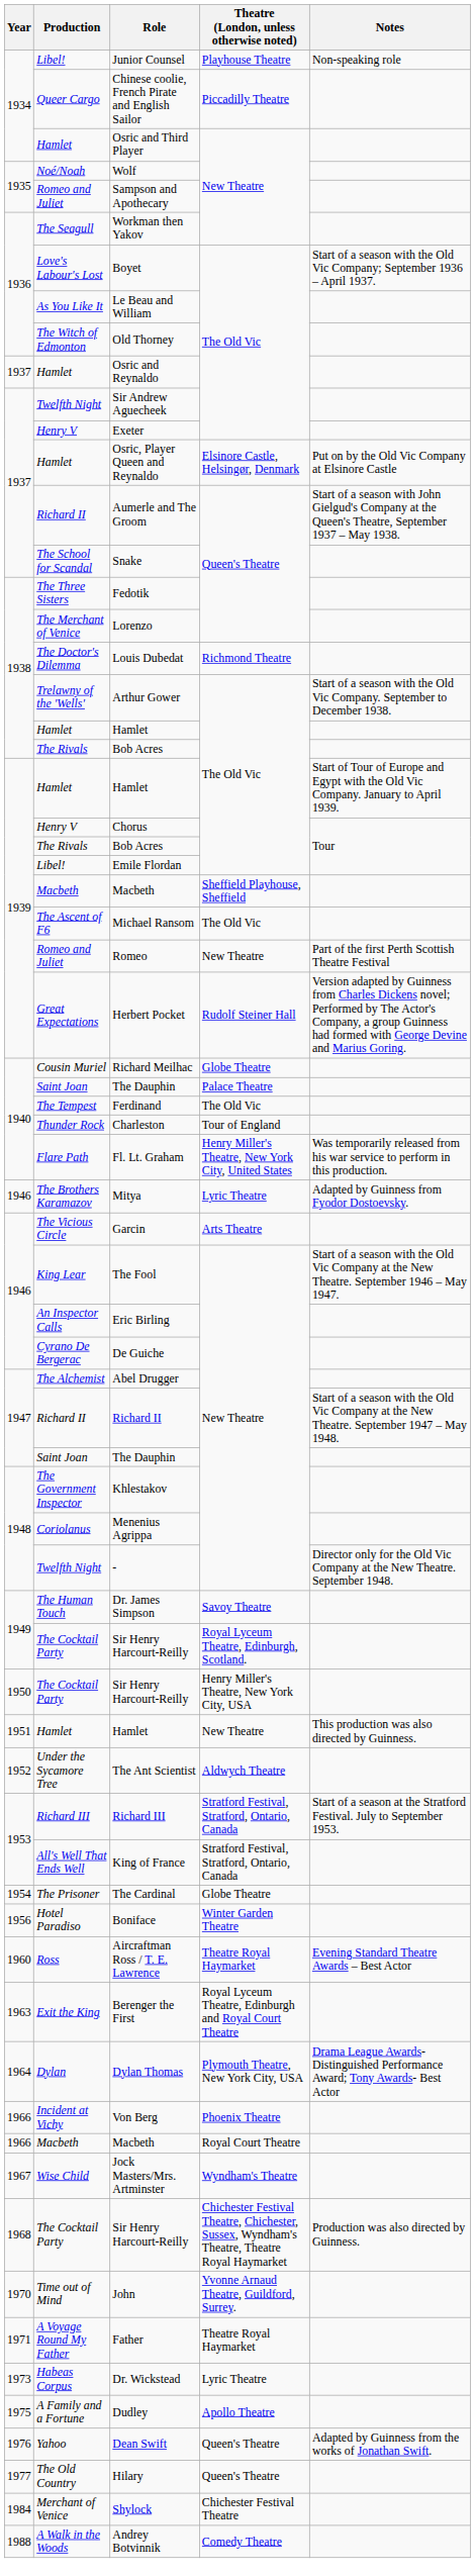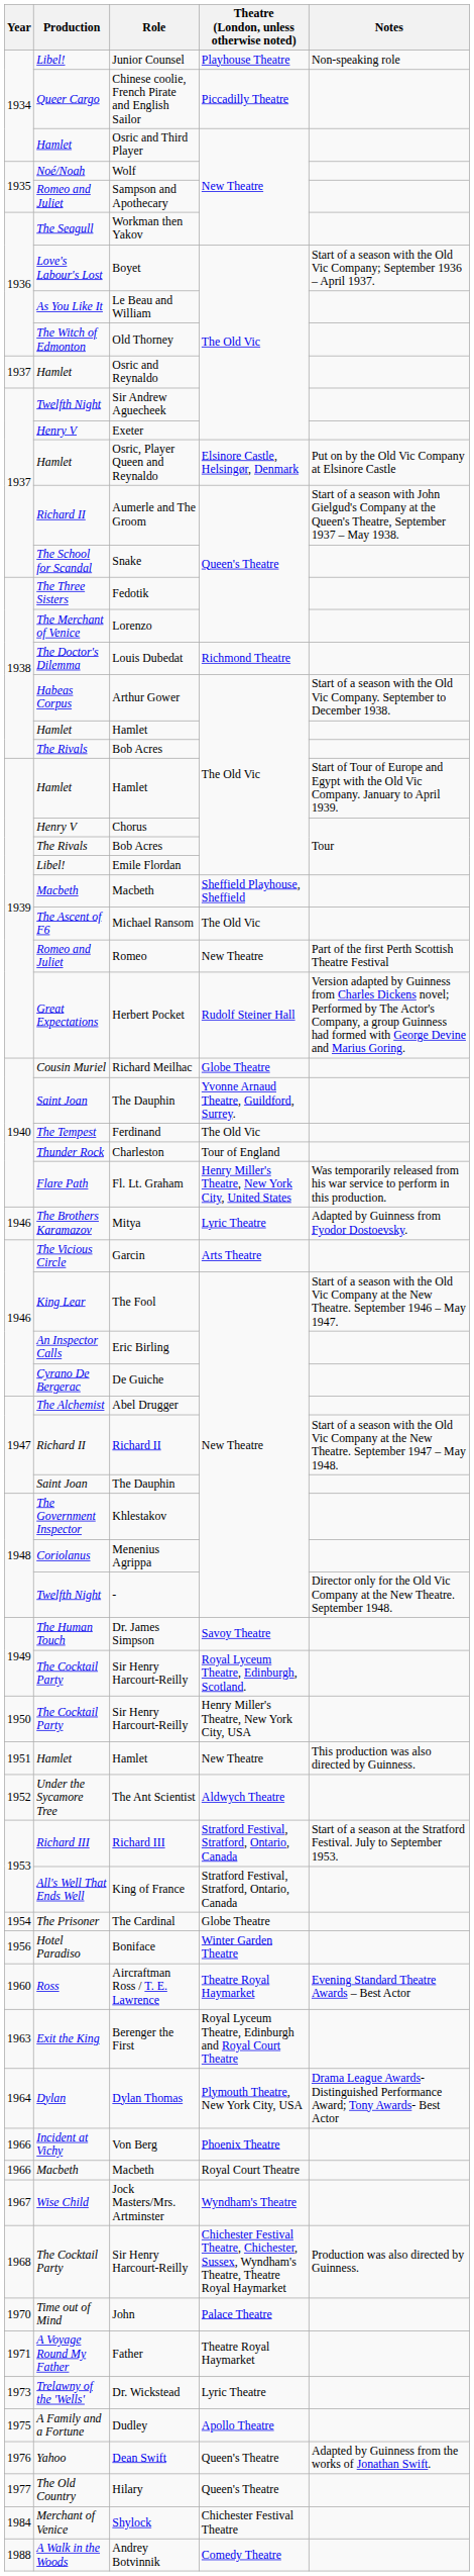 <table class="wikitable plainrowheaders sortable" style="margin-right: 0;">
 <tr>
 <th>Year</th>
 <th>Production</th>
 <th>Role</th>
 <th>Theatre<br>(London, unless otherwise noted)</th>
 <th class="unsortable">Notes</th>
 </tr>
 <tr>
 <td rowspan="3">1934</td>
 <td><em><a href='#'>Libel!</a></em></td>
 <td>Junior Counsel</td>
 <td><a href='#'>Playhouse Theatre</a></td>
 <td>Non-speaking role</td>
 </tr>
 <tr>
 <td><em><a href='#'>Queer Cargo</a></em></td>
 <td>Chinese coolie, French Pirate and English Sailor</td>
 <td><a href='#'>Piccadilly Theatre</a></td>
 <td></td>
 </tr>
 <tr>
 <td><em><a href='#'>Hamlet</a></em></td>
 <td>Osric and Third Player</td>
 <td rowspan="4"><a href='#'>New Theatre</a></td>
 <td></td>
 </tr>
 <tr>
 <td rowspan="2">1935</td>
 <td><em><a href='#'>Noé/Noah</a></em></td>
 <td>Wolf</td>
 <td></td>
 </tr>
 <tr>
 <td><em><a href='#'>Romeo and Juliet</a></em></td>
 <td>Sampson and Apothecary</td>
 <td></td>
 </tr>
 <tr>
 <td rowspan="4">1936</td>
 <td><em><a href='#'>The Seagull</a></em></td>
 <td>Workman then Yakov</td>
 <td></td>
 </tr>
 <tr>
 <td><em><a href='#'>Love's Labour's Lost</a></em></td>
 <td>Boyet</td>
 <td rowspan="6"><a href='#'>The Old Vic</a></td>
 <td>Start of a season with the Old Vic Company; September 1936 – April 1937.</td>
 </tr>
 <tr>
 <td><em><a href='#'>As You Like It</a></em></td>
 <td>Le Beau and William</td>
 <td></td>
 </tr>
 <tr>
 <td><em><a href='#'>The Witch of Edmonton</a></em></td>
 <td>Old Thorney</td>
 <td></td>
 </tr>
 <tr>
 <td>1937</td>
 <td><em>Hamlet</em></td>
 <td>Osric and Reynaldo</td>
 <td></td>
 </tr>
 <tr>
 <td rowspan="5">1937</td>
 <td><em><a href='#'>Twelfth Night</a></em></td>
 <td>Sir Andrew Aguecheek</td>
 <td></td>
 </tr>
 <tr>
 <td><em><a href='#'>Henry V</a></em></td>
 <td>Exeter</td>
 <td></td>
 </tr>
 <tr>
 <td><em>Hamlet</em></td>
 <td>Osric, Player Queen and Reynaldo</td>
 <td><a href='#'>Elsinore Castle</a>, <a href='#'>Helsingør</a>, <a href='#'>Denmark</a></td>
 <td>Put on by the Old Vic Company at Elsinore Castle</td>
 </tr>
 <tr>
 <td><em><a href='#'>Richard II</a></em></td>
 <td>Aumerle and The Groom</td>
 <td rowspan="4"><a href='#'>Queen's Theatre</a></td>
 <td>Start of a season with John Gielgud's Company at the Queen's Theatre, September 1937 – May 1938.</td>
 </tr>
 <tr>
 <td><em><a href='#'>The School for Scandal</a></em></td>
 <td>Snake</td>
 <td></td>
 </tr>
 <tr>
 <td rowspan="6">1938</td>
 <td><em><a href='#'>The Three Sisters</a></em></td>
 <td>Fedotik</td>
 <td></td>
 </tr>
 <tr>
 <td><em><a href='#'>The Merchant of Venice</a></em></td>
 <td>Lorenzo</td>
 <td></td>
 </tr>
 <tr>
 <td><em><a href='#'>The Doctor's Dilemma</a></em></td>
 <td>Louis Dubedat</td>
 <td><a href='#'>Richmond Theatre</a></td>
 <td></td>
 </tr>
 <tr>
-<td><em><a href='#'>Trelawny of the 'Wells'</a></em></td>
+<td><em><a href='#'>Habeas Corpus</a></em></td>
 <td>Arthur Gower</td>
 <td rowspan="7">The Old Vic</td>
 <td>Start of a season with the Old Vic Company. September to December 1938.</td>
 </tr>
 <tr>
 <td><em>Hamlet</em></td>
 <td>Hamlet</td>
 <td></td>
 </tr>
 <tr>
 <td><em><a href='#'>The Rivals</a></em></td>
 <td>Bob Acres</td>
 <td></td>
 </tr>
 <tr>
 <td rowspan="8">1939</td>
 <td><em>Hamlet</em></td>
 <td>Hamlet</td>
 <td>Start of Tour of Europe and Egypt with the Old Vic Company. January to April 1939.</td>
 </tr>
 <tr>
 <td><em>Henry V</em></td>
 <td>Chorus</td>
 <td rowspan="3">Tour</td>
 </tr>
 <tr>
 <td><em>The Rivals</em></td>
 <td>Bob Acres</td>
 </tr>
 <tr>
 <td><em>Libel!</em></td>
 <td>Emile Flordan</td>
 </tr>
 <tr>
 <td><em><a href='#'>Macbeth</a></em></td>
 <td>Macbeth</td>
 <td><a href='#'>Sheffield Playhouse</a>, <a href='#'>Sheffield</a></td>
 <td></td>
 </tr>
 <tr>
 <td><em><a href='#'>The Ascent of F6</a></em></td>
 <td>Michael Ransom</td>
 <td>The Old Vic</td>
 <td></td>
 </tr>
 <tr>
 <td><em><a href='#'>Romeo and Juliet</a></em></td>
 <td>Romeo</td>
 <td>New Theatre</td>
 <td>Part of the first Perth Scottish Theatre Festival</td>
 </tr>
 <tr>
 <td><em><a href='#'>Great Expectations</a></em></td>
 <td>Herbert Pocket</td>
 <td><a href='#'>Rudolf Steiner Hall</a></td>
 <td>Version adapted by Guinness from <a href='#'>Charles Dickens</a> novel; Performed by The Actor's Company, a group Guinness had formed with <a href='#'>George Devine</a> and <a href='#'>Marius Goring</a>.</td>
 </tr>
 <tr>
 <td rowspan="5">1940</td>
 <td><em>Cousin Muriel</em></td>
 <td>Richard Meilhac</td>
 <td><a href='#'>Globe Theatre</a></td>
 <td></td>
 </tr>
 <tr>
 <td><em><a href='#'>Saint Joan</a></em></td>
 <td>The Dauphin</td>
-<td><a href='#'>Palace Theatre</a></td>
+<td><a href='#'>Yvonne Arnaud Theatre</a>, <a href='#'>Guildford</a>, <a href='#'>Surrey</a>.</td>
 <td></td>
 </tr>
 <tr>
 <td><em><a href='#'>The Tempest</a></em></td>
 <td>Ferdinand</td>
 <td>The Old Vic</td>
 <td></td>
 </tr>
 <tr>
 <td><em><a href='#'>Thunder Rock</a></em></td>
 <td>Charleston</td>
 <td>Tour of England</td>
 <td></td>
 </tr>
 <tr>
 <td><em><a href='#'>Flare Path</a></em></td>
 <td>Fl. Lt. Graham</td>
 <td><a href='#'>Henry Miller's Theatre</a>, <a href='#'>New York City</a>, <a href='#'>United States</a></td>
 <td>Was temporarily released from his war service to perform in this production.</td>
 </tr>
 <tr>
 <td>1946</td>
 <td><em><a href='#'>The Brothers Karamazov</a></em></td>
 <td>Mitya</td>
 <td><a href='#'>Lyric Theatre</a></td>
 <td>Adapted by Guinness from <a href='#'>Fyodor Dostoevsky</a>.</td>
 </tr>
 <tr>
 <td rowspan="4">1946</td>
 <td><em><a href='#'>The Vicious Circle</a></em></td>
 <td>Garcin</td>
 <td><a href='#'>Arts Theatre</a></td>
 <td></td>
 </tr>
 <tr>
 <td><em><a href='#'>King Lear</a></em></td>
 <td>The Fool</td>
 <td rowspan="9">New Theatre</td>
 <td>Start of a season with the Old Vic Company at the New Theatre. September 1946 – May 1947.</td>
 </tr>
 <tr>
 <td><em><a href='#'>An Inspector Calls</a></em></td>
 <td>Eric Birling</td>
 <td></td>
 </tr>
 <tr>
 <td><em><a href='#'>Cyrano De Bergerac</a></em></td>
 <td>De Guiche</td>
 <td></td>
 </tr>
 <tr>
 <td rowspan="3">1947</td>
 <td><em><a href='#'>The Alchemist</a></em></td>
 <td>Abel Drugger</td>
 <td></td>
 </tr>
 <tr>
 <td><em>Richard II</em></td>
 <td><a href='#'>Richard II</a></td>
 <td>Start of a season with the Old Vic Company at the New Theatre. September 1947 – May 1948.</td>
 </tr>
 <tr>
 <td><em>Saint Joan</em></td>
 <td>The Dauphin</td>
 <td></td>
 </tr>
 <tr>
 <td rowspan="3">1948</td>
 <td><em><a href='#'>The Government Inspector</a></em></td>
 <td>Khlestakov</td>
 <td></td>
 </tr>
 <tr>
 <td><em><a href='#'>Coriolanus</a></em></td>
 <td>Menenius Agrippa</td>
 <td></td>
 </tr>
 <tr>
 <td><em><a href='#'>Twelfth Night</a></em></td>
 <td>-</td>
 <td>Director only for the Old Vic Company at the New Theatre. September 1948.</td>
 </tr>
 <tr>
 <td rowspan="2">1949</td>
 <td><em><a href='#'>The Human Touch</a></em></td>
 <td>Dr. James Simpson</td>
 <td><a href='#'>Savoy Theatre</a></td>
 <td></td>
 </tr>
 <tr>
 <td><em><a href='#'>The Cocktail Party</a></em></td>
 <td>Sir Henry Harcourt-Reilly</td>
 <td><a href='#'>Royal Lyceum Theatre</a>, <a href='#'>Edinburgh</a>, <a href='#'>Scotland</a>.</td>
 <td></td>
 </tr>
 <tr>
 <td>1950</td>
 <td><em><a href='#'>The Cocktail Party</a></em></td>
 <td>Sir Henry Harcourt-Reilly</td>
 <td>Henry Miller's Theatre, New York City, USA</td>
 <td></td>
 </tr>
 <tr>
 <td>1951</td>
 <td><em>Hamlet</em></td>
 <td>Hamlet</td>
 <td>New Theatre</td>
 <td>This production was also directed by Guinness.</td>
 </tr>
 <tr>
 <td>1952</td>
 <td><em>Under the Sycamore Tree</em></td>
 <td>The Ant Scientist</td>
 <td><a href='#'>Aldwych Theatre</a></td>
 <td></td>
 </tr>
 <tr>
 <td rowspan="2">1953</td>
 <td><em><a href='#'>Richard III</a></em></td>
 <td><a href='#'>Richard III</a></td>
 <td><a href='#'>Stratford Festival</a>, <a href='#'>Stratford</a>, <a href='#'>Ontario</a>, <a href='#'>Canada</a></td>
 <td>Start of a season at the Stratford Festival. July to September 1953.</td>
 </tr>
 <tr>
 <td><em><a href='#'>All's Well That Ends Well</a></em></td>
 <td>King of France</td>
 <td>Stratford Festival, Stratford, Ontario, Canada</td>
 <td></td>
 </tr>
 <tr>
 <td>1954</td>
 <td><em>The Prisoner</em></td>
 <td>The Cardinal</td>
 <td>Globe Theatre</td>
 <td></td>
 </tr>
 <tr>
 <td>1956</td>
 <td><em>Hotel Paradiso</em></td>
 <td>Boniface</td>
 <td><a href='#'>Winter Garden Theatre</a></td>
 <td></td>
 </tr>
 <tr>
 <td>1960</td>
 <td><em><a href='#'>Ross</a></em></td>
 <td>Aircraftman Ross / <a href='#'>T. E. Lawrence</a></td>
 <td><a href='#'>Theatre Royal Haymarket</a></td>
 <td><a href='#'>Evening Standard Theatre Awards</a> – Best Actor</td>
 </tr>
 <tr>
 <td>1963</td>
 <td><em><a href='#'>Exit the King</a></em></td>
 <td>Berenger the First</td>
 <td>Royal Lyceum Theatre, Edinburgh and <a href='#'>Royal Court Theatre</a></td>
 <td></td>
 </tr>
 <tr>
 <td>1964</td>
 <td><em><a href='#'>Dylan</a></em></td>
 <td><a href='#'>Dylan Thomas</a></td>
 <td><a href='#'>Plymouth Theatre</a>, New York City, USA</td>
 <td><a href='#'>Drama League Awards</a>-Distinguished Performance Award; <a href='#'>Tony Awards</a>- Best Actor</td>
 </tr>
 <tr>
 <td>1966</td>
 <td><em><a href='#'>Incident at Vichy</a></em></td>
 <td>Von Berg</td>
 <td><a href='#'>Phoenix Theatre</a></td>
 <td></td>
 </tr>
 <tr>
 <td>1966</td>
 <td><em>Macbeth</em></td>
 <td>Macbeth</td>
 <td>Royal Court Theatre</td>
 <td></td>
 </tr>
 <tr>
 <td>1967</td>
 <td><em><a href='#'>Wise Child</a></em></td>
 <td>Jock Masters/Mrs. Artminster</td>
 <td><a href='#'>Wyndham's Theatre</a></td>
 <td></td>
 </tr>
 <tr>
 <td>1968</td>
 <td><em>The Cocktail Party</em></td>
 <td>Sir Henry Harcourt-Reilly</td>
 <td><a href='#'>Chichester Festival Theatre</a>, <a href='#'>Chichester</a>, <a href='#'>Sussex</a>, Wyndham's Theatre, Theatre Royal Haymarket</td>
 <td>Production was also directed by Guinness.</td>
 </tr>
 <tr>
 <td>1970</td>
 <td><em>Time out of Mind</em></td>
 <td>John</td>
-<td><a href='#'>Yvonne Arnaud Theatre</a>, <a href='#'>Guildford</a>, <a href='#'>Surrey</a>.</td>
+<td><a href='#'>Palace Theatre</a></td>
 <td></td>
 </tr>
 <tr>
 <td>1971</td>
 <td><em><a href='#'>A Voyage Round My Father</a></em></td>
 <td>Father</td>
 <td>Theatre Royal Haymarket</td>
 <td></td>
 </tr>
 <tr>
 <td>1973</td>
-<td><em><a href='#'>Habeas Corpus</a></em></td>
+<td><em><a href='#'>Trelawny of the 'Wells'</a></em></td>
 <td>Dr. Wickstead</td>
 <td>Lyric Theatre</td>
 <td></td>
 </tr>
 <tr>
 <td>1975</td>
 <td><em>A Family and a Fortune</em></td>
 <td>Dudley</td>
 <td><a href='#'>Apollo Theatre</a></td>
 <td></td>
 </tr>
 <tr>
 <td>1976</td>
 <td><em>Yahoo</em></td>
 <td><a href='#'>Dean Swift</a></td>
 <td>Queen's Theatre</td>
 <td>Adapted by Guinness from the works of <a href='#'>Jonathan Swift</a>.</td>
 </tr>
 <tr>
 <td>1977</td>
 <td><em>The Old Country</em></td>
 <td>Hilary</td>
 <td>Queen's Theatre</td>
 <td></td>
 </tr>
 <tr>
 <td>1984</td>
 <td><em>Merchant of Venice</em></td>
 <td><a href='#'>Shylock</a></td>
 <td>Chichester Festival Theatre</td>
 <td></td>
 </tr>
 <tr>
 <td>1988</td>
 <td><em><a href='#'>A Walk in the Woods</a></em></td>
 <td>Andrey Botvinnik</td>
 <td><a href='#'>Comedy Theatre</a></td>
 <td></td>
 </tr>
 </table>
